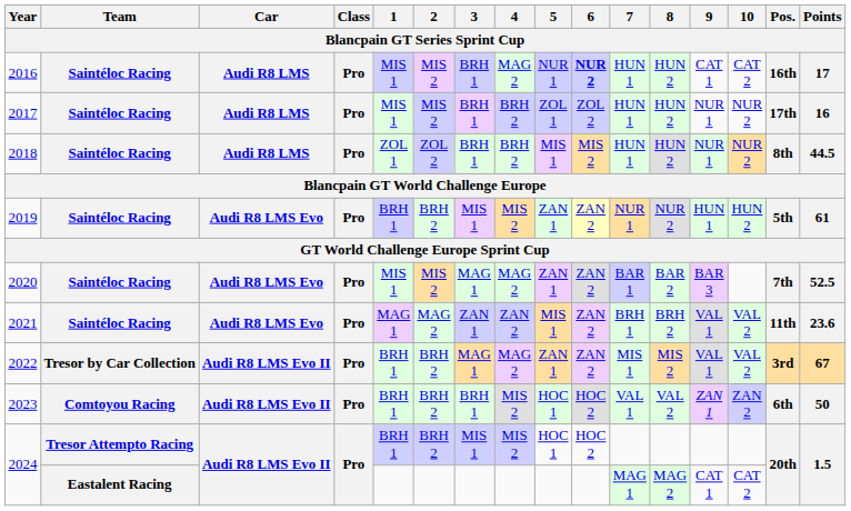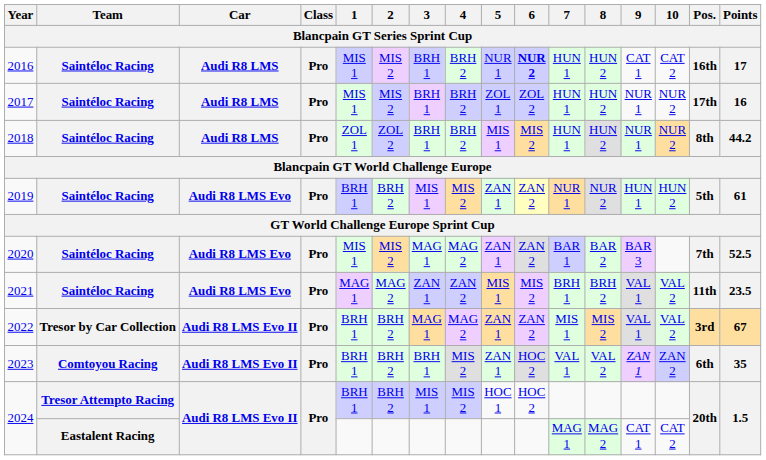 <table class="wikitable" border="1" style="text-align:center; font-size:85%;">
 <tr>
 <th>Year</th>
 <th>Team</th>
 <th>Car</th>
 <th>Class</th>
 <th>1</th>
 <th>2</th>
 <th>3</th>
 <th>4</th>
 <th>5</th>
 <th>6</th>
 <th>7</th>
 <th>8</th>
 <th>9</th>
 <th>10</th>
 <th>Pos.</th>
 <th>Points</th>
 </tr>
 <tr>
 <th colspan="16">Blancpain GT Series Sprint Cup</th>
 </tr>
 <tr>
 <td><a href='#'>2016</a></td>
 <th><a href='#'>Saintéloc Racing</a></th>
 <th><a href='#'>Audi R8 LMS</a></th>
 <th>Pro</th>
 <td style="background:#cfcfff;"><a href='#'>MIS<br>1</a><br></td>
 <td style="background:#EFCFFF;"><a href='#'>MIS<br>2</a><br></td>
 <td style="background:#cfcfff;"><a href='#'>BRH<br>1</a><br></td>
-<td style="background:#DFFFDF;"><a href='#'>MAG<br>2</a><br></td>
+<td style="background:#DFFFDF;"><a href='#'>BRH<br>2</a><br></td>
 <td style="background:#cfcfff;"><a href='#'>NUR<br>1</a><br></td>
 <td style="background:#cfcfff;"><strong><a href='#'>NUR<br>2</a><br></strong></td>
 <td style="background:#DFFFDF;"><a href='#'>HUN<br>1</a><br></td>
 <td style="background:#DFFFDF;"><a href='#'>HUN<br>2</a><br></td>
 <td><a href='#'>CAT<br>1</a><br></td>
 <td><a href='#'>CAT<br>2</a><br></td>
 <th>16th</th>
 <th>17</th>
 </tr>
 <tr>
 <td><a href='#'>2017</a></td>
 <th><a href='#'>Saintéloc Racing</a></th>
 <th><a href='#'>Audi R8 LMS</a></th>
 <th>Pro</th>
 <td style="background:#DFFFDF;"><a href='#'>MIS<br>1</a><br></td>
 <td style="background:#cfcfff;"><a href='#'>MIS<br>2</a><br></td>
 <td style="background:#EFCFFF;"><a href='#'>BRH<br>1</a><br></td>
 <td style="background:#cfcfff;"><a href='#'>BRH<br>2</a><br></td>
 <td style="background:#cfcfff;"><a href='#'>ZOL<br>1</a><br></td>
 <td style="background:#cfcfff;"><a href='#'>ZOL<br>2</a><br></td>
 <td style="background:#DFFFDF;"><a href='#'>HUN<br>1</a><br></td>
 <td style="background:#DFFFDF;"><a href='#'>HUN<br>2</a><br></td>
 <td><a href='#'>NUR<br>1</a><br></td>
 <td><a href='#'>NUR<br>2</a><br></td>
 <th>17th</th>
 <th>16</th>
 </tr>
 <tr>
 <td><a href='#'>2018</a></td>
 <th><a href='#'>Saintéloc Racing</a></th>
 <th><a href='#'>Audi R8 LMS</a></th>
 <th>Pro</th>
 <td style="background:#DFFFDF;"><a href='#'>ZOL<br>1</a><br></td>
 <td style="background:#cfcfff;"><a href='#'>ZOL<br>2</a><br></td>
 <td style="background:#DFFFDF;"><a href='#'>BRH<br>1</a><br></td>
 <td style="background:#DFFFDF;"><a href='#'>BRH<br>2</a><br></td>
 <td style="background:#EFCFFF;"><a href='#'>MIS<br>1</a><br></td>
 <td style="background:#FFDF9F;"><a href='#'>MIS<br>2</a><br></td>
 <td style="background:#DFFFDF;"><a href='#'>HUN<br>1</a><br></td>
 <td style="background:#DFDFDF;"><a href='#'>HUN<br>2</a><br></td>
 <td style="background:#DFFFDF;"><a href='#'>NUR<br>1</a><br></td>
 <td style="background:#FFDF9F;"><a href='#'>NUR<br>2</a><br></td>
 <th>8th</th>
-<th>44.5</th>
+<th>44.2</th>
 </tr>
 <tr>
 <th colspan="16">Blancpain GT World Challenge Europe</th>
 </tr>
 <tr>
 <td><a href='#'>2019</a></td>
 <th><a href='#'>Saintéloc Racing</a></th>
 <th><a href='#'>Audi R8 LMS Evo</a></th>
 <th>Pro</th>
 <td style="background:#cfcfff;"><a href='#'>BRH<br>1</a><br></td>
 <td style="background:#DFFFDF;"><a href='#'>BRH<br>2</a><br></td>
 <td style="background:#EFCFFF;"><a href='#'>MIS<br>1</a><br></td>
 <td style="background:#FFDF9F;"><a href='#'>MIS<br>2</a><br></td>
 <td style="background:#DFFFDF;"><a href='#'>ZAN<br>1</a><br></td>
 <td style="background:#FFFFBF;"><a href='#'>ZAN<br>2</a><br></td>
 <td style="background:#FFDF9F;"><a href='#'>NUR<br>1</a><br></td>
 <td style="background:#DFDFDF;"><a href='#'>NUR<br>2</a><br></td>
 <td style="background:#DFFFDF;"><a href='#'>HUN<br>1</a><br></td>
 <td style="background:#DFFFDF;"><a href='#'>HUN<br>2</a><br></td>
 <th>5th</th>
 <th>61</th>
 </tr>
 <tr>
 <th colspan="16">GT World Challenge Europe Sprint Cup</th>
 </tr>
 <tr>
 <td><a href='#'>2020</a></td>
 <th><a href='#'>Saintéloc Racing</a></th>
 <th><a href='#'>Audi R8 LMS Evo</a></th>
 <th>Pro</th>
 <td style="background:#DFFFDF;"><a href='#'>MIS<br>1</a><br></td>
 <td style="background:#FFDF9F;"><a href='#'>MIS<br>2</a><br></td>
 <td style="background:#DFFFDF;"><a href='#'>MAG<br>1</a><br></td>
 <td style="background:#DFFFDF;"><a href='#'>MAG<br>2</a><br></td>
 <td style="background:#EFCFFF;"><a href='#'>ZAN<br>1</a><br></td>
 <td style="background:#DFDFDF;"><a href='#'>ZAN<br>2</a><br></td>
 <td style="background:#cfcfff;"><a href='#'>BAR<br>1</a><br></td>
 <td style="background:#DFFFDF;"><a href='#'>BAR<br>2</a><br></td>
 <td style="background:#EFCFFF;"><a href='#'>BAR<br>3</a><br></td>
 <td></td>
 <th>7th</th>
 <th>52.5</th>
 </tr>
 <tr>
 <td><a href='#'>2021</a></td>
 <th><a href='#'>Saintéloc Racing</a></th>
 <th><a href='#'>Audi R8 LMS Evo</a></th>
 <th>Pro</th>
 <td style="background:#EFCFFF;"><a href='#'>MAG<br>1</a><br></td>
 <td style="background:#DFFFDF;"><a href='#'>MAG<br>2</a><br></td>
 <td style="background:#cfcfff;"><a href='#'>ZAN<br>1</a><br></td>
 <td style="background:#cfcfff;"><a href='#'>ZAN<br>2</a><br></td>
 <td style="background:#FFDF9F;"><a href='#'>MIS<br>1</a><br></td>
-<td style="background:#EFCFFF;"><a href='#'>ZAN<br>2</a><br></td>
+<td style="background:#EFCFFF;"><a href='#'>MIS<br>2</a><br></td>
 <td style="background:#DFFFDF;"><a href='#'>BRH<br>1</a><br></td>
 <td style="background:#DFFFDF;"><a href='#'>BRH<br>2</a><br></td>
 <td style="background:#DFDFDF;"><a href='#'>VAL<br>1</a><br></td>
 <td style="background:#DFFFDF;"><a href='#'>VAL<br>2</a><br></td>
 <th>11th</th>
-<th>23.6</th>
+<th>23.5</th>
 </tr>
 <tr>
 <td><a href='#'>2022</a></td>
 <th>Tresor by Car Collection</th>
 <th><a href='#'>Audi R8 LMS Evo II</a></th>
 <th>Pro</th>
 <td style="background:#DFFFDF;"><a href='#'>BRH<br>1</a><br></td>
 <td style="background:#DFFFDF;"><a href='#'>BRH<br>2</a><br></td>
 <td style="background:#FFDF9F;"><a href='#'>MAG<br>1</a><br></td>
 <td style="background:#EFCFFF;"><a href='#'>MAG<br>2</a><br></td>
 <td style="background:#FFDF9F;"><a href='#'>ZAN<br>1</a><br></td>
 <td style="background:#EFCFFF;"><a href='#'>ZAN<br>2</a><br></td>
 <td style="background:#DFFFDF;"><a href='#'>MIS<br>1</a><br></td>
 <td style="background:#FFDF9F;"><a href='#'>MIS<br>2</a><br></td>
 <td style="background:#DFDFDF;"><a href='#'>VAL<br>1</a><br></td>
 <td style="background:#DFFFDF;"><a href='#'>VAL<br>2</a><br></td>
 <th style="background:#FFDF9F;">3rd</th>
 <th style="background:#FFDF9F;">67</th>
 </tr>
 <tr>
 <td><a href='#'>2023</a></td>
 <th><a href='#'>Comtoyou Racing</a></th>
 <th><a href='#'>Audi R8 LMS Evo II</a></th>
 <th>Pro</th>
 <td style="background:#DFFFDF;"><a href='#'>BRH<br>1</a><br></td>
 <td style="background:#DFFFDF;"><a href='#'>BRH<br>2</a><br></td>
 <td style="background:#DFFFDF;"><a href='#'>BRH<br>1</a><br></td>
 <td style="background:#DFDFDF;"><a href='#'>MIS<br>2</a><br></td>
-<td style="background:#DFFFDF;"><a href='#'>HOC<br>1</a><br></td>
+<td style="background:#DFFFDF;"><a href='#'>ZAN<br>1</a><br></td>
 <td style="background:#DFDFDF;"><a href='#'>HOC<br>2</a><br></td>
 <td style="background:#DFFFDF;"><a href='#'>VAL<br>1</a><br></td>
 <td style="background:#DFFFDF;"><a href='#'>VAL<br>2</a><br></td>
 <td style="background:#EFCFFF"><em><a href='#'>ZAN<br>1</a></em><br></td>
 <td style="background:#CFCFFF"><a href='#'>ZAN<br>2</a><br></td>
 <th>6th</th>
-<th>50</th>
+<th>35</th>
 </tr>
 <tr>
 <td rowspan="2"><a href='#'>2024</a></td>
 <th><a href='#'>Tresor Attempto Racing</a></th>
 <th rowspan="2"><a href='#'>Audi R8 LMS Evo II</a></th>
 <th rowspan="2">Pro</th>
 <td style="background:#CFCFFF;"><a href='#'>BRH<br>1</a><br></td>
 <td style="background:#CFCFFF;"><a href='#'>BRH<br>2</a><br></td>
 <td style="background:#CFCFFF;"><a href='#'>MIS<br>1</a><br></td>
 <td style="background:#CFCFFF;"><a href='#'>MIS<br>2</a><br></td>
 <td style="background:#;"><a href='#'>HOC<br>1</a></td>
 <td style="background:#;"><a href='#'>HOC<br>2</a></td>
 <td></td>
 <td></td>
 <td></td>
 <td></td>
 <th rowspan="2">20th</th>
 <th rowspan="2">1.5</th>
 </tr>
 <tr>
 <th>Eastalent Racing</th>
 <td></td>
 <td></td>
 <td></td>
 <td></td>
 <td></td>
 <td></td>
 <td style="background:#DFFFDF;"><a href='#'>MAG<br>1</a><br></td>
 <td style="background:#DFFFDF;"><a href='#'>MAG<br>2</a><br></td>
 <td style="background:#;"><a href='#'>CAT<br>1</a></td>
 <td style="background:#;"><a href='#'>CAT<br>2</a></td>
 </tr>
 </table>
